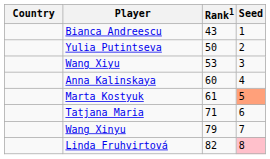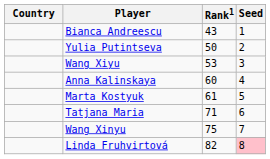 <table class="sortable wikitable">
 <tr>
 <th style="width:70px;">Country</th>
 <th style="width:175px;">Player</th>
 <th>Rank<sup>1</sup></th>
 <th>Seed</th>
 </tr>
 <tr>
 <td></td>
 <td><a href='#'>Bianca Andreescu</a></td>
 <td>43</td>
 <td>1</td>
 </tr>
 <tr>
 <td></td>
 <td><a href='#'>Yulia Putintseva</a></td>
 <td>50</td>
 <td>2</td>
 </tr>
 <tr>
 <td></td>
 <td><a href='#'>Wang Xiyu</a></td>
 <td>53</td>
 <td>3</td>
 </tr>
 <tr>
 <td></td>
 <td><a href='#'>Anna Kalinskaya</a></td>
 <td>60</td>
 <td>4</td>
 </tr>
 <tr>
 <td></td>
 <td><a href='#'>Marta Kostyuk</a></td>
 <td>61</td>
-<td style="background: lightsalmon;">5</td>
+<td>5</td>
 </tr>
 <tr>
 <td></td>
 <td><a href='#'>Tatjana Maria</a></td>
 <td>71</td>
 <td>6</td>
 </tr>
 <tr>
 <td></td>
 <td><a href='#'>Wang Xinyu</a></td>
-<td>79</td>
+<td>75</td>
 <td>7</td>
 </tr>
 <tr>
 <td></td>
 <td><a href='#'>Linda Fruhvirtová</a></td>
 <td>82</td>
 <td style="background: pink;">8</td>
 </tr>
 </table>
